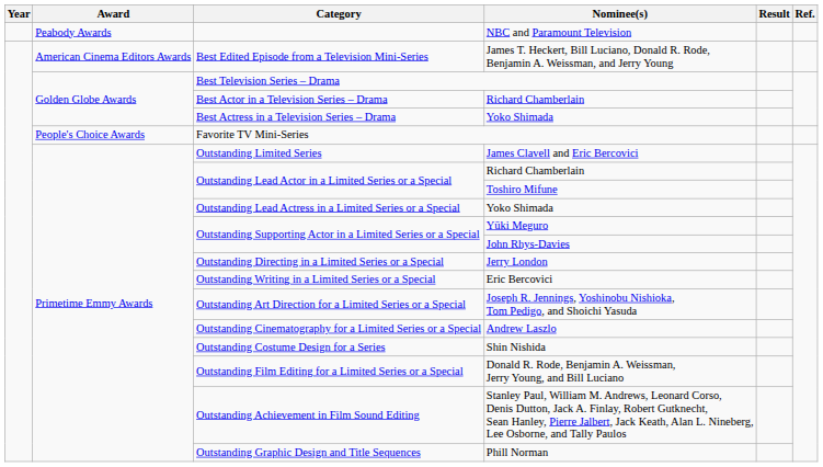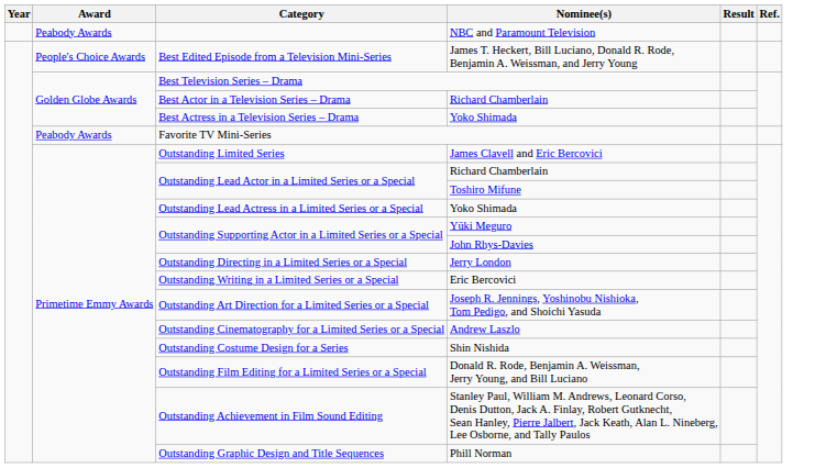 <table class="wikitable sortable">
 <tr>
 <th>Year</th>
 <th>Award</th>
 <th>Category</th>
 <th>Nominee(s)</th>
 <th>Result</th>
 <th>Ref.</th>
 </tr>
 <tr>
 <td></td>
 <td><a href='#'>Peabody Awards</a></td>
 <td></td>
 <td><a href='#'>NBC</a> and <a href='#'>Paramount Television</a></td>
 <td></td>
 <td align="center"></td>
 </tr>
 <tr>
 <td rowspan="19"></td>
-<td><a href='#'>American Cinema Editors Awards</a></td>
+<td><a href='#'>People's Choice Awards</a></td>
 <td><a href='#'>Best Edited Episode from a Television Mini-Series</a></td>
 <td>James T. Heckert, Bill Luciano, Donald R. Rode, <br> Benjamin A. Weissman, and Jerry Young </td>
 <td></td>
 <td align="center"></td>
 </tr>
 <tr>
 <td rowspan="3"><a href='#'>Golden Globe Awards</a></td>
 <td colspan="2"><a href='#'>Best Television Series – Drama</a></td>
 <td></td>
 <td align="center" rowspan="3"></td>
 </tr>
 <tr>
 <td><a href='#'>Best Actor in a Television Series – Drama</a></td>
 <td><a href='#'>Richard Chamberlain</a></td>
 <td></td>
 </tr>
 <tr>
 <td><a href='#'>Best Actress in a Television Series – Drama</a></td>
 <td><a href='#'>Yoko Shimada</a></td>
 <td></td>
 </tr>
 <tr>
-<td><a href='#'>People's Choice Awards</a></td>
+<td><a href='#'>Peabody Awards</a></td>
 <td colspan="2">Favorite TV Mini-Series</td>
 <td></td>
 <td align="center"></td>
 </tr>
 <tr>
 <td rowspan="14"><a href='#'>Primetime Emmy Awards</a></td>
 <td><a href='#'>Outstanding Limited Series</a></td>
 <td><a href='#'>James Clavell</a> and <a href='#'>Eric Bercovici</a></td>
 <td></td>
 <td align="center" rowspan="14"></td>
 </tr>
 <tr>
 <td rowspan="2"><a href='#'>Outstanding Lead Actor in a Limited Series or a Special</a></td>
 <td>Richard Chamberlain</td>
 <td></td>
 </tr>
 <tr>
 <td><a href='#'>Toshiro Mifune</a></td>
 <td></td>
 </tr>
 <tr>
 <td><a href='#'>Outstanding Lead Actress in a Limited Series or a Special</a></td>
 <td>Yoko Shimada</td>
 <td></td>
 </tr>
 <tr>
 <td rowspan="2"><a href='#'>Outstanding Supporting Actor in a Limited Series or a Special</a></td>
 <td><a href='#'>Yūki Meguro</a></td>
 <td></td>
 </tr>
 <tr>
 <td><a href='#'>John Rhys-Davies</a></td>
 <td></td>
 </tr>
 <tr>
 <td><a href='#'>Outstanding Directing in a Limited Series or a Special</a></td>
 <td><a href='#'>Jerry London</a> </td>
 <td></td>
 </tr>
 <tr>
 <td><a href='#'>Outstanding Writing in a Limited Series or a Special</a></td>
 <td>Eric Bercovici </td>
 <td></td>
 </tr>
 <tr>
 <td><a href='#'>Outstanding Art Direction for a Limited Series or a Special</a></td>
 <td><a href='#'>Joseph R. Jennings</a>, <a href='#'>Yoshinobu Nishioka</a>, <br> <a href='#'>Tom Pedigo</a>, and Shoichi Yasuda </td>
 <td></td>
 </tr>
 <tr>
 <td><a href='#'>Outstanding Cinematography for a Limited Series or a Special</a></td>
 <td><a href='#'>Andrew Laszlo</a> </td>
 <td></td>
 </tr>
 <tr>
 <td><a href='#'>Outstanding Costume Design for a Series</a></td>
 <td>Shin Nishida </td>
 <td></td>
 </tr>
 <tr>
 <td><a href='#'>Outstanding Film Editing for a Limited Series or a Special</a></td>
 <td>Donald R. Rode, Benjamin A. Weissman, <br> Jerry Young, and Bill Luciano </td>
 <td></td>
 </tr>
 <tr>
 <td><a href='#'>Outstanding Achievement in Film Sound Editing</a></td>
 <td>Stanley Paul, William M. Andrews, Leonard Corso, <br> Denis Dutton, Jack A. Finlay, Robert Gutknecht, <br> Sean Hanley, <a href='#'>Pierre Jalbert</a>, Jack Keath, Alan L. Nineberg, <br> Lee Osborne, and Tally Paulos </td>
 <td></td>
 </tr>
 <tr>
 <td><a href='#'>Outstanding Graphic Design and Title Sequences</a></td>
 <td>Phill Norman </td>
 <td></td>
 </tr>
 </table>
